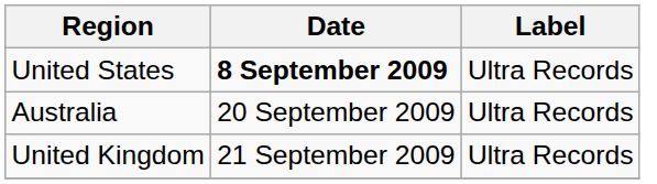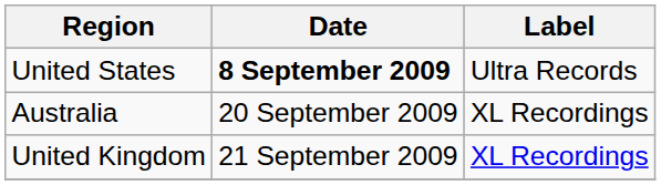 <table class="wikitable">
 <tr>
 <th>Region</th>
 <th>Date</th>
 <th>Label</th>
 </tr>
 <tr>
 <td>United States</td>
 <td><strong>8 September 2009</strong></td>
 <td>Ultra Records</td>
 </tr>
 <tr>
 <td>Australia</td>
 <td>20 September 2009</td>
-<td>Ultra Records</td>
+<td>XL Recordings</td>
 </tr>
 <tr>
 <td>United Kingdom</td>
 <td>21 September 2009</td>
-<td>Ultra Records</td>
+<td><a href='#'>XL Recordings</a></td>
 </tr>
 <tr>
 </tr>
 </table>
